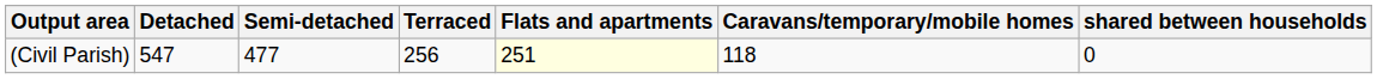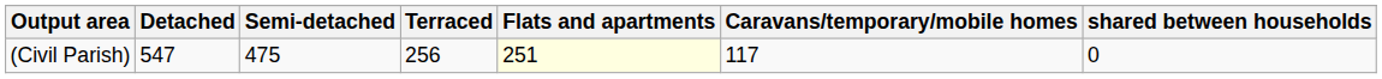 <table class="wikitable">
 <tr>
 </tr>
 <tr>
 <th>Output area</th>
 <th>Detached</th>
 <th>Semi-detached</th>
 <th>Terraced</th>
 <th>Flats and apartments</th>
 <th>Caravans/temporary/mobile homes</th>
 <th>shared between households</th>
 </tr>
 <tr>
 <td>(Civil Parish)</td>
 <td>547</td>
-<td>477</td>
+<td>475</td>
 <td>256</td>
 <td style="background: lightyellow;">251</td>
-<td>118</td>
+<td>117</td>
 <td>0</td>
 </tr>
 </table>
